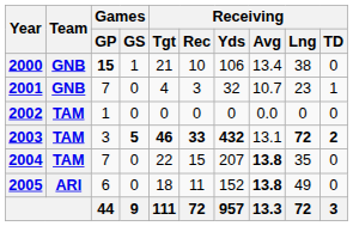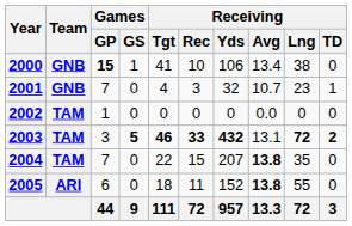 <table class="wikitable" style="text-align:center">
 <tr>
 <th rowspan="2">Year</th>
 <th rowspan="2">Team</th>
 <th colspan="2">Games</th>
 <th colspan="6">Receiving</th>
 </tr>
 <tr>
 <th>GP</th>
 <th>GS</th>
 <th>Tgt</th>
 <th>Rec</th>
 <th>Yds</th>
 <th>Avg</th>
 <th>Lng</th>
 <th>TD</th>
 </tr>
 <tr>
 <th><a href='#'>2000</a></th>
 <th><a href='#'>GNB</a></th>
 <td><strong>15</strong></td>
 <td>1</td>
-<td>21</td>
+<td>41</td>
 <td>10</td>
 <td>106</td>
 <td>13.4</td>
 <td>38</td>
 <td>0</td>
 </tr>
 <tr>
 <th><a href='#'>2001</a></th>
 <th><a href='#'>GNB</a></th>
 <td>7</td>
 <td>0</td>
 <td>4</td>
 <td>3</td>
 <td>32</td>
 <td>10.7</td>
 <td>23</td>
 <td>1</td>
 </tr>
 <tr>
 <th><a href='#'>2002</a></th>
 <th><a href='#'>TAM</a></th>
 <td>1</td>
 <td>0</td>
 <td>0</td>
 <td>0</td>
 <td>0</td>
 <td>0.0</td>
 <td>0</td>
 <td>0</td>
 </tr>
 <tr>
 <th><a href='#'>2003</a></th>
 <th><a href='#'>TAM</a></th>
 <td>3</td>
 <td><strong>5</strong></td>
 <td><strong>46</strong></td>
 <td><strong>33</strong></td>
 <td><strong>432</strong></td>
 <td>13.1</td>
 <td><strong>72</strong></td>
 <td><strong>2</strong></td>
 </tr>
 <tr>
 <th><a href='#'>2004</a></th>
 <th><a href='#'>TAM</a></th>
 <td>7</td>
 <td>0</td>
 <td>22</td>
 <td>15</td>
 <td>207</td>
 <td><strong>13.8</strong></td>
 <td>35</td>
 <td>0</td>
 </tr>
 <tr>
 <th><a href='#'>2005</a></th>
 <th><a href='#'>ARI</a></th>
 <td>6</td>
 <td>0</td>
 <td>18</td>
 <td>11</td>
 <td>152</td>
 <td><strong>13.8</strong></td>
-<td>49</td>
+<td>55</td>
 <td>0</td>
 </tr>
 <tr>
 <th colspan="2"></th>
 <th>44</th>
 <th>9</th>
 <th>111</th>
 <th>72</th>
 <th>957</th>
 <th>13.3</th>
 <th>72</th>
 <th>3</th>
 </tr>
 </table>
